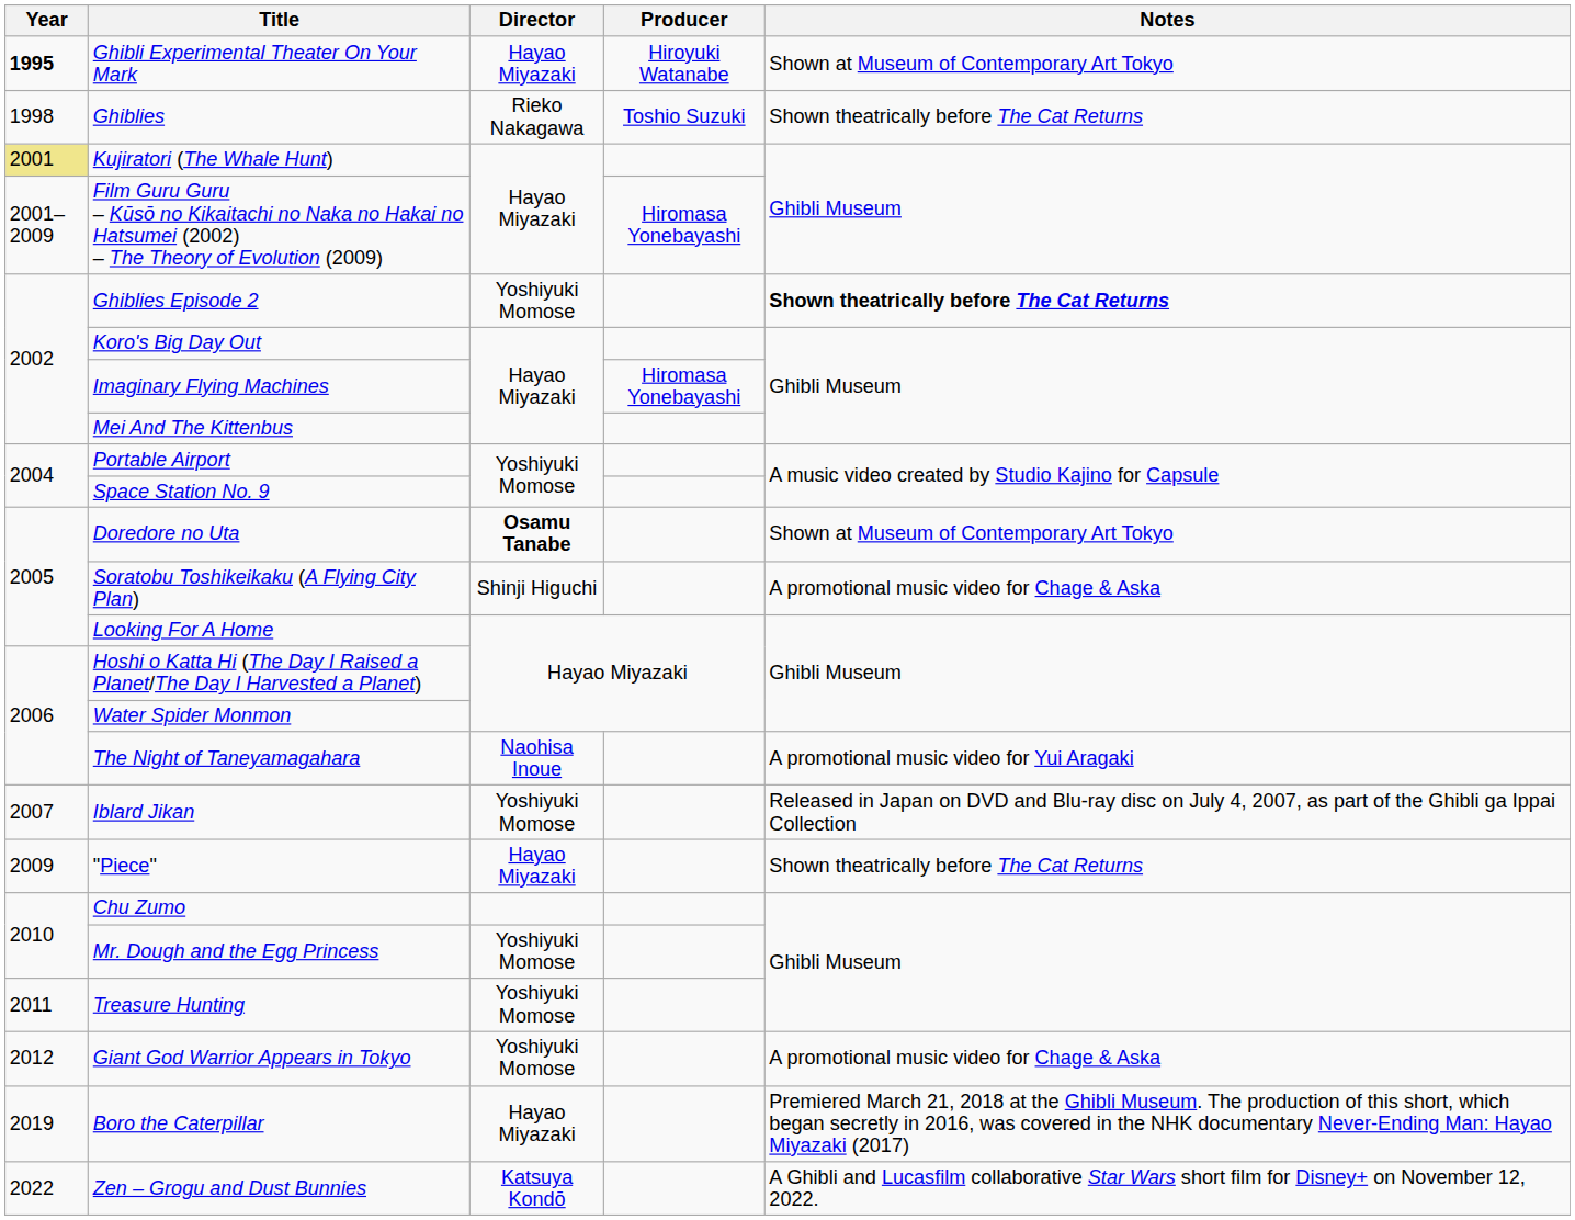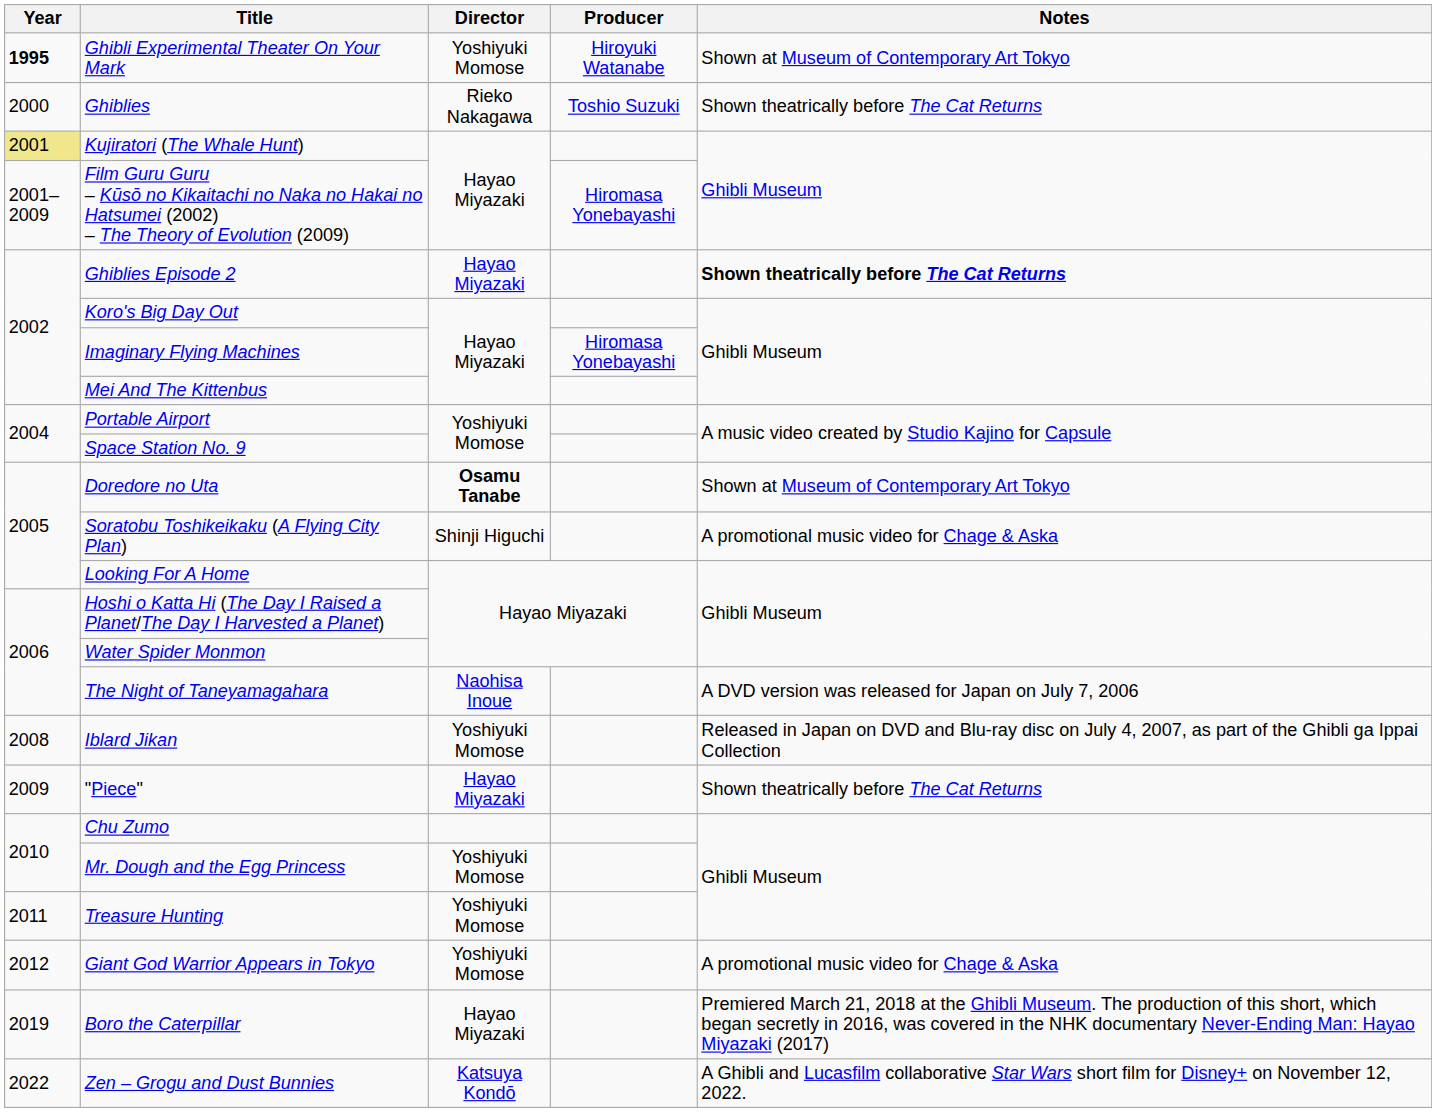 <table class="wikitable sortable"  style="width:100%;">
 <tr>
 <th data-sort-type="number">Year</th>
 <th data-sort-type="text">Title</th>
 <th data-sort-type="text">Director</th>
 <th data-sort-type="text">Producer</th>
 <th data-sort-type="text">Notes</th>
 </tr>
 <tr>
 <td><strong>1995</strong></td>
 <td><em><a href='#'>Ghibli Experimental Theater On Your Mark</a></em></td>
-<td style="text-align:center"><a href='#'>Hayao Miyazaki</a></td>
+<td style="text-align:center">Yoshiyuki Momose</td>
 <td style="text-align:center"><a href='#'>Hiroyuki Watanabe</a></td>
 <td>Shown at <a href='#'>Museum of Contemporary Art Tokyo</a></td>
 </tr>
 <tr>
-<td>1998</td>
+<td>2000</td>
 <td><em><a href='#'>Ghiblies</a></em></td>
 <td style="text-align:center">Rieko Nakagawa</td>
 <td style="text-align:center"><a href='#'>Toshio Suzuki</a></td>
 <td>Shown theatrically before <em><a href='#'>The Cat Returns</a></em></td>
 </tr>
 <tr>
 <td style="background: khaki;">2001</td>
 <td><em><a href='#'>Kujiratori</a></em> (<em><a href='#'>The Whale Hunt</a></em>)</td>
 <td style="text-align:center" rowspan=2>Hayao Miyazaki</td>
 <td></td>
 <td rowspan=2><a href='#'>Ghibli Museum</a></td>
 </tr>
 <tr>
 <td>2001–2009</td>
 <td><em><a href='#'>Film Guru Guru</a></em><br> – <em><a href='#'>Kūsō no Kikaitachi no Naka no Hakai no Hatsumei</a></em> (2002)<br> – <em><a href='#'>The Theory of Evolution</a></em>                  (2009)</td>
 <td style="text-align:center"><a href='#'>Hiromasa Yonebayashi</a></td>
 </tr>
 <tr>
 <td rowspan="4">2002</td>
 <td><em><a href='#'>Ghiblies Episode 2</a></em></td>
-<td style="text-align:center">Yoshiyuki Momose</td>
+<td style="text-align:center"><a href='#'>Hayao Miyazaki</a></td>
 <td></td>
 <td><strong>Shown theatrically before <em><a href='#'>The Cat Returns</a></em></strong></td>
 </tr>
 <tr>
 <td><em><a href='#'>Koro's Big Day Out</a></em></td>
 <td style="text-align:center" rowspan=3>Hayao Miyazaki</td>
 <td></td>
 <td rowspan="3">Ghibli Museum</td>
 </tr>
 <tr>
 <td><em><a href='#'>Imaginary Flying Machines</a></em></td>
 <td style="text-align:center"><a href='#'>Hiromasa Yonebayashi</a></td>
 </tr>
 <tr>
 <td><em><a href='#'>Mei And The Kittenbus</a></em></td>
 <td></td>
 </tr>
 <tr>
 <td rowspan="2">2004</td>
 <td><em><a href='#'>Portable Airport</a></em></td>
 <td style="text-align:center" rowspan=2>Yoshiyuki Momose</td>
 <td></td>
 <td rowspan = 2>A music video created by <a href='#'>Studio Kajino</a> for <a href='#'>Capsule</a></td>
 </tr>
 <tr>
 <td><em><a href='#'>Space Station No. 9</a></em></td>
 <td></td>
 </tr>
 <tr>
 <td rowspan="3">2005</td>
 <td><em><a href='#'>Doredore no Uta</a></em></td>
 <td style="text-align:center"><strong>Osamu Tanabe</strong></td>
 <td></td>
 <td>Shown at <a href='#'>Museum of Contemporary Art Tokyo</a></td>
 </tr>
 <tr>
 <td><em><a href='#'>Soratobu Toshikeikaku</a></em> (<em><a href='#'>A Flying City Plan</a></em>)</td>
 <td style="text-align:center">Shinji Higuchi</td>
 <td></td>
 <td>A promotional music video for <a href='#'>Chage & Aska</a></td>
 </tr>
 <tr>
 <td><em><a href='#'>Looking For A Home</a></em></td>
 <td style="text-align:center" rowspan=3 colspan=2>Hayao Miyazaki</td>
 <td rowspan=3>Ghibli Museum</td>
 </tr>
 <tr>
 <td rowspan="3">2006</td>
 <td><em><a href='#'>Hoshi o Katta Hi</a></em> (<em><a href='#'>The Day I Raised a Planet</a></em>/<em><a href='#'>The Day I Harvested a Planet</a></em>)</td>
 </tr>
 <tr>
 <td><em><a href='#'>Water Spider Monmon</a></em></td>
 </tr>
 <tr>
 <td><em><a href='#'>The Night of Taneyamagahara</a></em></td>
 <td style="text-align:center"><a href='#'>Naohisa Inoue</a></td>
 <td></td>
-<td>A promotional music video for <a href='#'>Yui Aragaki</a></td>
+<td>A DVD version was released for Japan on July 7, 2006</td>
 </tr>
 <tr>
-<td>2007</td>
+<td>2008</td>
 <td><em><a href='#'>Iblard Jikan</a></em></td>
 <td style="text-align:center">Yoshiyuki Momose</td>
 <td></td>
 <td>Released in Japan on DVD and Blu-ray disc on July 4, 2007, as part of the Ghibli ga Ippai Collection</td>
 </tr>
 <tr>
 <td>2009</td>
 <td>"<a href='#'>Piece</a>"</td>
 <td style="text-align:center"><a href='#'>Hayao Miyazaki</a></td>
 <td></td>
 <td>Shown theatrically before <em><a href='#'>The Cat Returns</a></em></td>
 </tr>
 <tr>
 <td rowspan="2">2010</td>
 <td><em><a href='#'>Chu Zumo</a></em></td>
 <td></td>
 <td></td>
 <td rowspan="3">Ghibli Museum</td>
 </tr>
 <tr>
 <td><em><a href='#'>Mr. Dough and the Egg Princess</a></em></td>
 <td style="text-align:center">Yoshiyuki Momose</td>
 <td></td>
 </tr>
 <tr>
 <td>2011</td>
 <td><em><a href='#'>Treasure Hunting</a></em></td>
 <td style="text-align:center">Yoshiyuki Momose</td>
 <td></td>
 </tr>
 <tr>
 <td>2012</td>
 <td><em><a href='#'>Giant God Warrior Appears in Tokyo</a></em></td>
 <td style="text-align:center">Yoshiyuki Momose</td>
 <td></td>
 <td>A promotional music video for <a href='#'>Chage & Aska</a></td>
 </tr>
 <tr>
 <td>2019</td>
 <td><em><a href='#'>Boro the Caterpillar</a></em></td>
 <td style="text-align:center">Hayao Miyazaki</td>
 <td></td>
 <td>Premiered March 21, 2018 at the <a href='#'>Ghibli Museum</a>. The production of this short, which began secretly in 2016, was covered in the NHK documentary <a href='#'>Never-Ending Man: Hayao Miyazaki</a> (2017)</td>
 </tr>
 <tr>
 <td>2022</td>
 <td><em><a href='#'>Zen – Grogu and Dust Bunnies</a></em></td>
 <td style="text-align:center"><a href='#'>Katsuya Kondō</a></td>
 <td></td>
 <td>A Ghibli and <a href='#'>Lucasfilm</a> collaborative <em><a href='#'>Star Wars</a></em> short film for <a href='#'>Disney+</a> on November 12, 2022.</td>
 </tr>
 </table>
